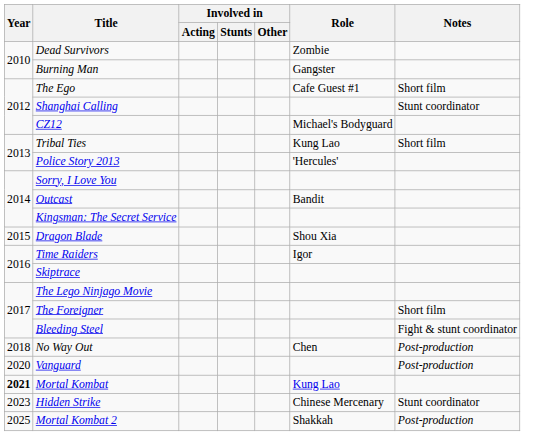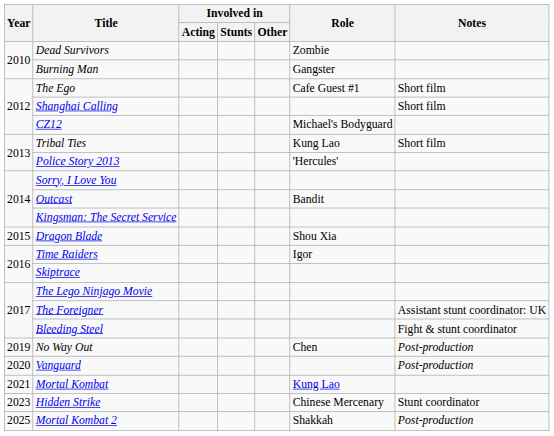 <table class="wikitable">
 <tr>
 <th rowspan="2">Year</th>
 <th rowspan="2">Title</th>
 <th colspan="3">Involved in</th>
 <th rowspan="2">Role</th>
 <th rowspan="2">Notes</th>
 </tr>
 <tr>
 <th>Acting</th>
 <th>Stunts</th>
 <th>Other</th>
 </tr>
 <tr>
 <td rowspan="2">2010</td>
 <td><em>Dead Survivors</em></td>
 <td></td>
 <td></td>
 <td></td>
 <td>Zombie</td>
 <td></td>
 </tr>
 <tr>
 <td><em>Burning Man</em></td>
 <td></td>
 <td></td>
 <td></td>
 <td>Gangster</td>
 <td></td>
 </tr>
 <tr>
 <td rowspan="3">2012</td>
 <td><em>The Ego</em></td>
 <td></td>
 <td></td>
 <td></td>
 <td>Cafe Guest #1</td>
 <td>Short film</td>
 </tr>
 <tr>
 <td><em><a href='#'>Shanghai Calling</a></em></td>
 <td></td>
 <td></td>
 <td></td>
 <td></td>
-<td>Stunt coordinator</td>
+<td>Short film</td>
 </tr>
 <tr>
 <td><em><a href='#'>CZ12</a></em></td>
 <td></td>
 <td></td>
 <td></td>
 <td>Michael's Bodyguard</td>
 <td></td>
 </tr>
 <tr>
 <td rowspan="2">2013</td>
 <td><em>Tribal Ties</em></td>
 <td></td>
 <td></td>
 <td></td>
 <td>Kung Lao</td>
 <td>Short film</td>
 </tr>
 <tr>
 <td><em><a href='#'>Police Story 2013</a></em></td>
 <td></td>
 <td></td>
 <td></td>
 <td>'Hercules'</td>
 <td></td>
 </tr>
 <tr>
 <td rowspan="3">2014</td>
 <td><em><a href='#'>Sorry, I Love You</a></em></td>
 <td></td>
 <td></td>
 <td></td>
 <td></td>
 <td></td>
 </tr>
 <tr>
 <td><em><a href='#'>Outcast</a></em></td>
 <td></td>
 <td></td>
 <td></td>
 <td>Bandit</td>
 <td></td>
 </tr>
 <tr>
 <td><em><a href='#'>Kingsman: The Secret Service</a></em></td>
 <td></td>
 <td></td>
 <td></td>
 <td></td>
 <td></td>
 </tr>
 <tr>
 <td>2015</td>
 <td><em><a href='#'>Dragon Blade</a></em></td>
 <td></td>
 <td></td>
 <td></td>
 <td>Shou Xia</td>
 <td></td>
 </tr>
 <tr>
 <td rowspan="2">2016</td>
 <td><em><a href='#'>Time Raiders</a></em></td>
 <td></td>
 <td></td>
 <td></td>
 <td>Igor</td>
 <td></td>
 </tr>
 <tr>
 <td><a href='#'><em>Skiptrace</em></a></td>
 <td></td>
 <td></td>
 <td></td>
 <td></td>
 <td></td>
 </tr>
 <tr>
 <td rowspan="3">2017</td>
 <td><em><a href='#'>The Lego Ninjago Movie</a></em></td>
 <td></td>
 <td></td>
 <td></td>
 <td></td>
 <td></td>
 </tr>
 <tr>
 <td><a href='#'><em>The Foreigner</em></a></td>
 <td></td>
 <td></td>
 <td></td>
 <td></td>
-<td>Short film</td>
+<td>Assistant stunt coordinator: UK</td>
 </tr>
 <tr>
 <td><em><a href='#'>Bleeding Steel</a></em></td>
 <td></td>
 <td></td>
 <td></td>
 <td></td>
 <td>Fight & stunt coordinator</td>
 </tr>
 <tr>
-<td>2018</td>
+<td>2019</td>
 <td><em>No Way Out</em></td>
 <td></td>
 <td></td>
 <td></td>
 <td>Chen</td>
 <td><em>Post-production</em></td>
 </tr>
 <tr>
 <td>2020</td>
 <td><a href='#'><em>Vanguard</em></a></td>
 <td></td>
 <td></td>
 <td></td>
 <td></td>
 <td><em>Post-production</em></td>
 </tr>
 <tr>
-<td><strong>2021</strong></td>
+<td>2021</td>
 <td><em><a href='#'>Mortal Kombat</a></em></td>
 <td></td>
 <td></td>
 <td></td>
 <td><a href='#'>Kung Lao</a></td>
 <td></td>
 </tr>
 <tr>
 <td>2023</td>
 <td><em><a href='#'>Hidden Strike</a></em></td>
 <td></td>
 <td></td>
 <td></td>
 <td>Chinese Mercenary</td>
 <td>Stunt coordinator</td>
 </tr>
 <tr>
 <td>2025</td>
 <td><em><a href='#'>Mortal Kombat 2</a></em></td>
 <td></td>
 <td></td>
 <td></td>
 <td>Shakkah</td>
 <td><em>Post-production</em></td>
 </tr>
 </table>
